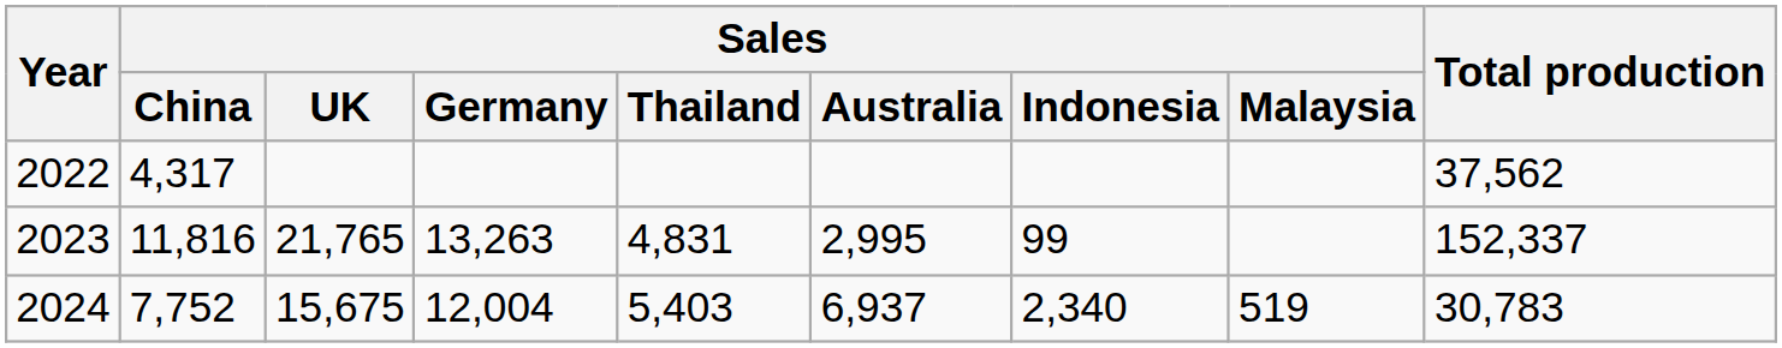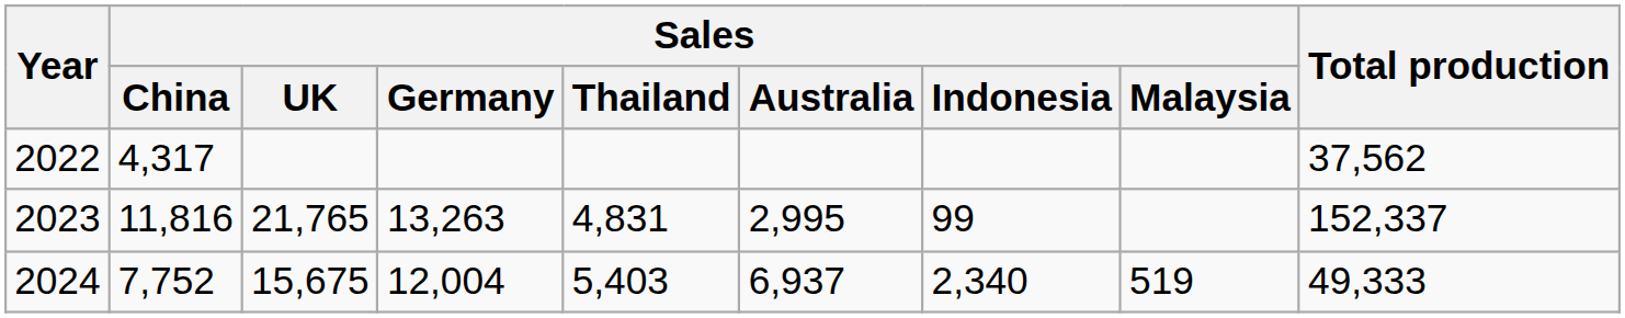 <table class="wikitable">
 <tr>
 <th rowspan="2">Year</th>
 <th colspan="7">Sales</th>
 <th rowspan="2">Total production</th>
 </tr>
 <tr>
 <th>China</th>
 <th>UK</th>
 <th>Germany</th>
 <th>Thailand</th>
 <th>Australia</th>
 <th>Indonesia</th>
 <th>Malaysia</th>
 </tr>
 <tr>
 <td>2022</td>
 <td>4,317</td>
 <td></td>
 <td></td>
 <td></td>
 <td></td>
 <td></td>
 <td></td>
 <td>37,562</td>
 </tr>
 <tr>
 <td>2023</td>
 <td>11,816</td>
 <td>21,765</td>
 <td>13,263</td>
 <td>4,831</td>
 <td>2,995</td>
 <td>99</td>
 <td></td>
 <td>152,337</td>
 </tr>
 <tr>
 <td>2024</td>
 <td>7,752</td>
 <td>15,675</td>
 <td>12,004</td>
 <td>5,403</td>
 <td>6,937</td>
 <td>2,340</td>
 <td>519</td>
-<td>30,783</td>
+<td>49,333</td>
 </tr>
 </table>
